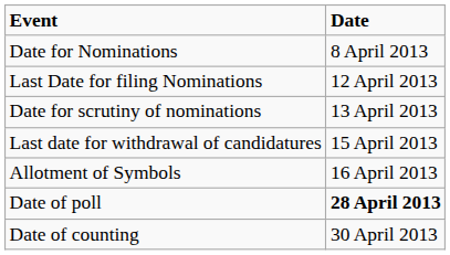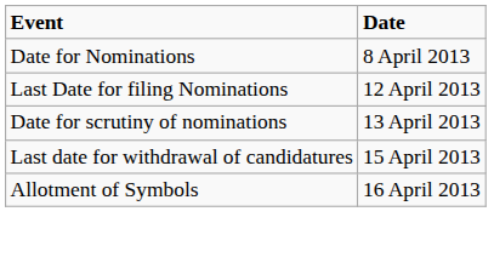 <table class="wikitable">
 <tr>
 <td><strong>Event</strong></td>
 <td><strong>Date</strong></td>
 </tr>
 <tr>
 <td>Date for Nominations</td>
 <td>8 April 2013</td>
 </tr>
 <tr>
 <td>Last Date for filing Nominations</td>
 <td>12 April 2013</td>
 </tr>
 <tr>
 <td>Date for scrutiny of nominations</td>
 <td>13 April 2013</td>
 </tr>
 <tr>
 <td>Last date for withdrawal of candidatures</td>
 <td>15 April 2013</td>
 </tr>
 <tr>
 <td>Allotment of Symbols</td>
 <td>16 April 2013</td>
 </tr>
-<tr>
-<td>Date of poll</td>
-<td><strong>28 April 2013</strong></td>
-</tr>
-<tr>
-<td>Date of counting</td>
-<td>30 April 2013</td>
-</tr>
 </table>
